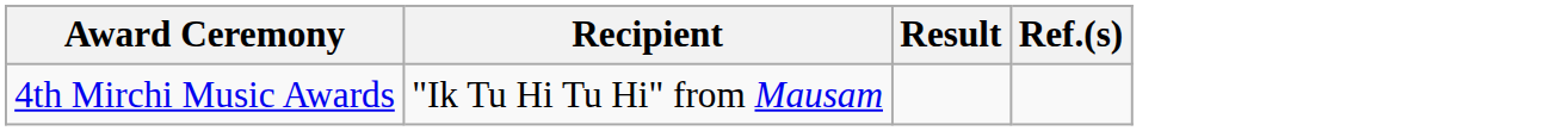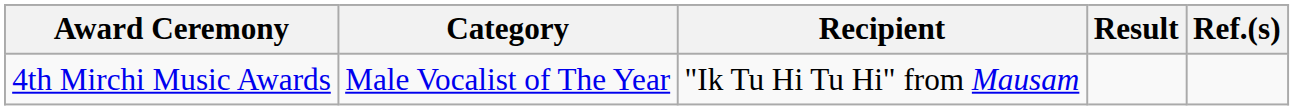 <table class="wikitable">
 <tr>
 <th>Award Ceremony</th>
+<th>Category</th>
 <th>Recipient</th>
 <th>Result</th>
 <th>Ref.(s)</th>
 </tr>
 <tr>
 <td><a href='#'>4th Mirchi Music Awards</a></td>
+<td><a href='#'>Male Vocalist of The Year</a></td>
 <td>"Ik Tu Hi Tu Hi" from <em><a href='#'>Mausam</a></em></td>
 <td></td>
 <td></td>
 </tr>
 </table>
